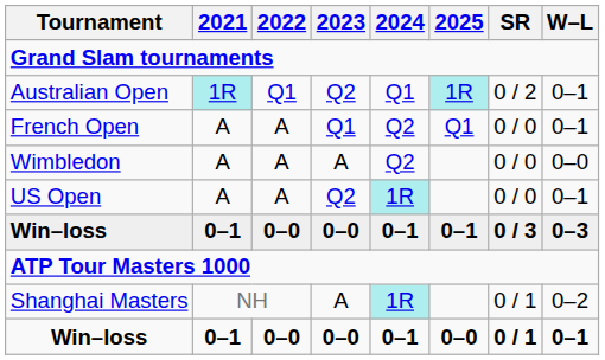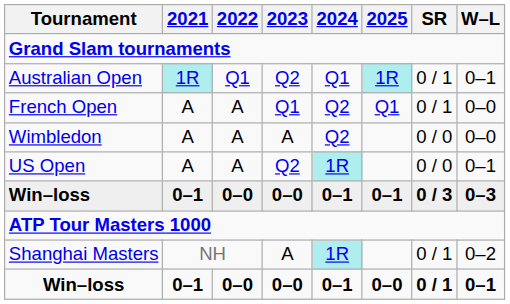 <table class=wikitable style=text-align:center;>
 <tr>
 <th>Tournament</th>
 <th><a href='#'>2021</a></th>
 <th><a href='#'>2022</a></th>
 <th><a href='#'>2023</a></th>
 <th><a href='#'>2024</a></th>
 <th><a href='#'>2025</a></th>
 <th>SR</th>
 <th>W–L</th>
 </tr>
 <tr>
 <td colspan=9 align="left"><strong><a href='#'>Grand Slam tournaments</a></strong></td>
 </tr>
 <tr>
 <td align=left><a href='#'>Australian Open</a></td>
 <td style=background:#afeeee><a href='#'>1R</a></td>
 <td><a href='#'>Q1</a></td>
 <td><a href='#'>Q2</a></td>
 <td><a href='#'>Q1</a></td>
 <td style=background:#afeeee><a href='#'>1R</a></td>
-<td>0 / 2</td>
+<td>0 / 1</td>
 <td>0–1</td>
 </tr>
 <tr>
 <td align=left><a href='#'>French Open</a></td>
 <td>A</td>
 <td>A</td>
 <td><a href='#'>Q1</a></td>
 <td><a href='#'>Q2</a></td>
 <td><a href='#'>Q1</a></td>
-<td>0 / 0</td>
-<td>0–1</td>
+<td>0 / 1</td>
+<td>0–0</td>
 </tr>
 <tr>
 <td align=left><a href='#'>Wimbledon</a></td>
 <td>A</td>
 <td>A</td>
 <td>A</td>
 <td><a href='#'>Q2</a></td>
 <td></td>
 <td>0 / 0</td>
 <td>0–0</td>
 </tr>
 <tr>
 <td align=left><a href='#'>US Open</a></td>
 <td>A</td>
 <td>A</td>
 <td><a href='#'>Q2</a></td>
 <td style=background:#afeeee><a href='#'>1R</a></td>
 <td></td>
 <td>0 / 0</td>
 <td>0–1</td>
 </tr>
 <tr style=font-weight:bold;background:#efefef>
 <td style=text-align:left>Win–loss</td>
 <td>0–1</td>
 <td>0–0</td>
 <td>0–0</td>
 <td>0–1</td>
 <td>0–1</td>
 <td>0 / 3</td>
 <td>0–3</td>
 </tr>
 <tr>
 <td colspan="9" align="left"><strong><a href='#'>ATP Tour Masters 1000</a></strong></td>
 </tr>
 <tr>
 <td><a href='#'>Shanghai Masters</a></td>
 <td colspan=2 style=color:#767676>NH</td>
 <td>A</td>
 <td style=background:#afeeee><a href='#'>1R</a></td>
 <td></td>
 <td>0 / 1</td>
 <td>0–2</td>
 </tr>
 <tr>
 <td><strong>Win–loss</strong></td>
 <td><strong>0–1</strong></td>
 <td><strong>0–0</strong></td>
 <td><strong>0–0</strong></td>
 <td><strong>0–1</strong></td>
 <td><strong>0–0</strong></td>
 <td><strong>0 / 1</strong></td>
 <td><strong>0–1</strong></td>
 </tr>
 </table>
